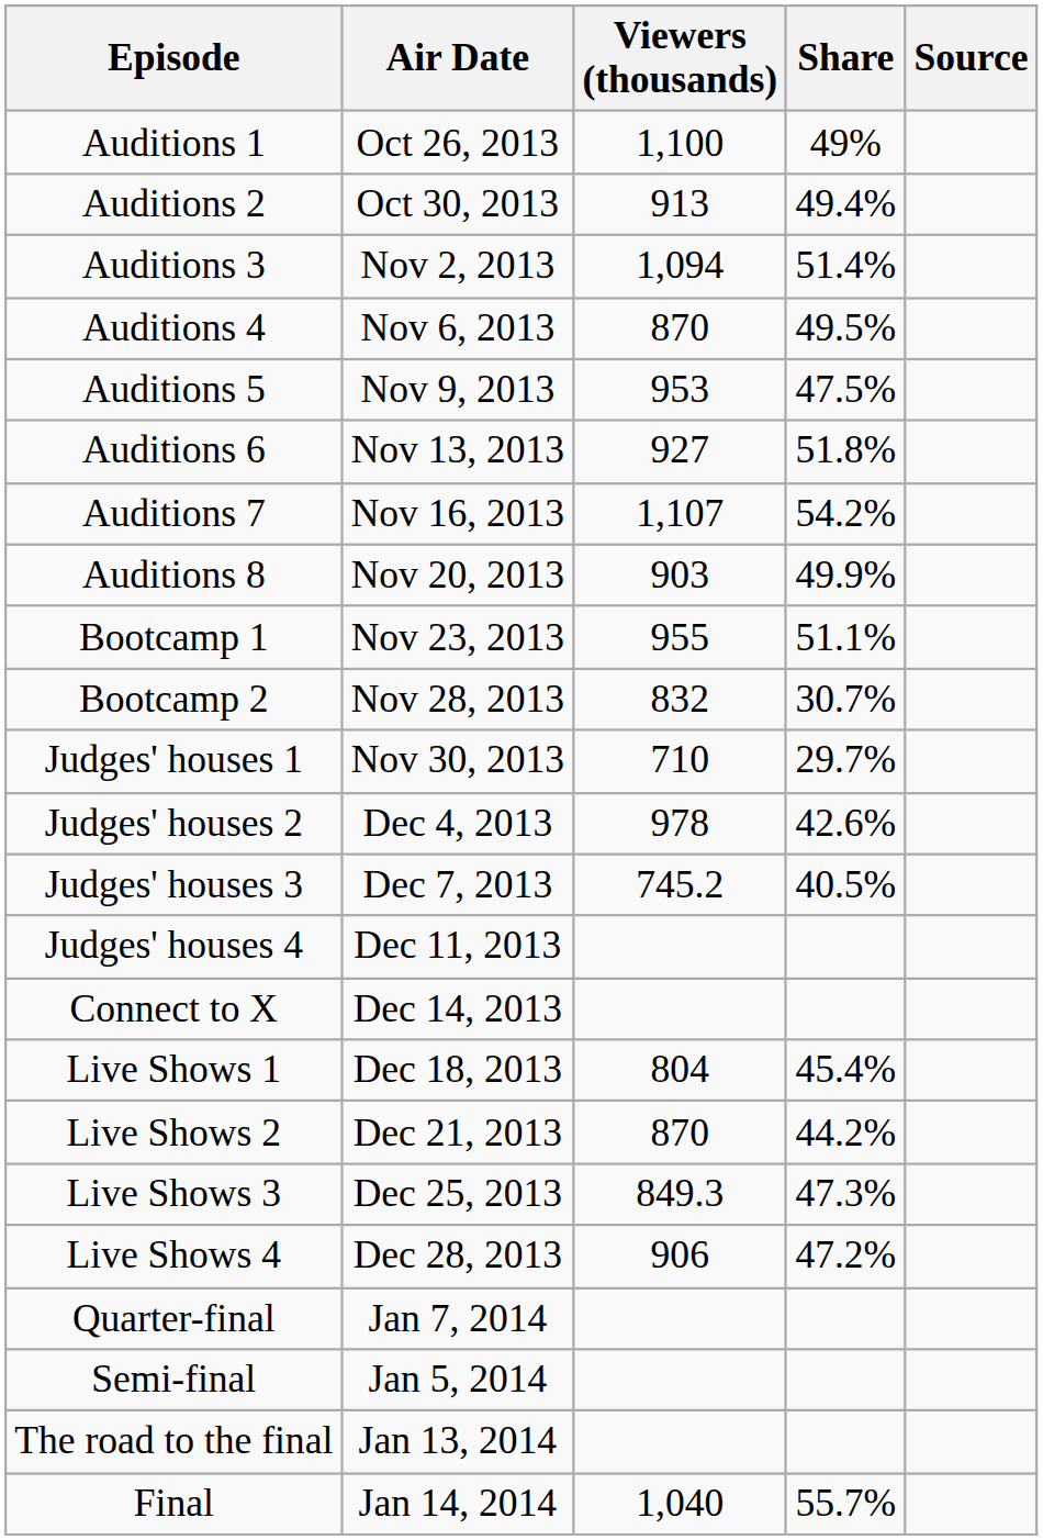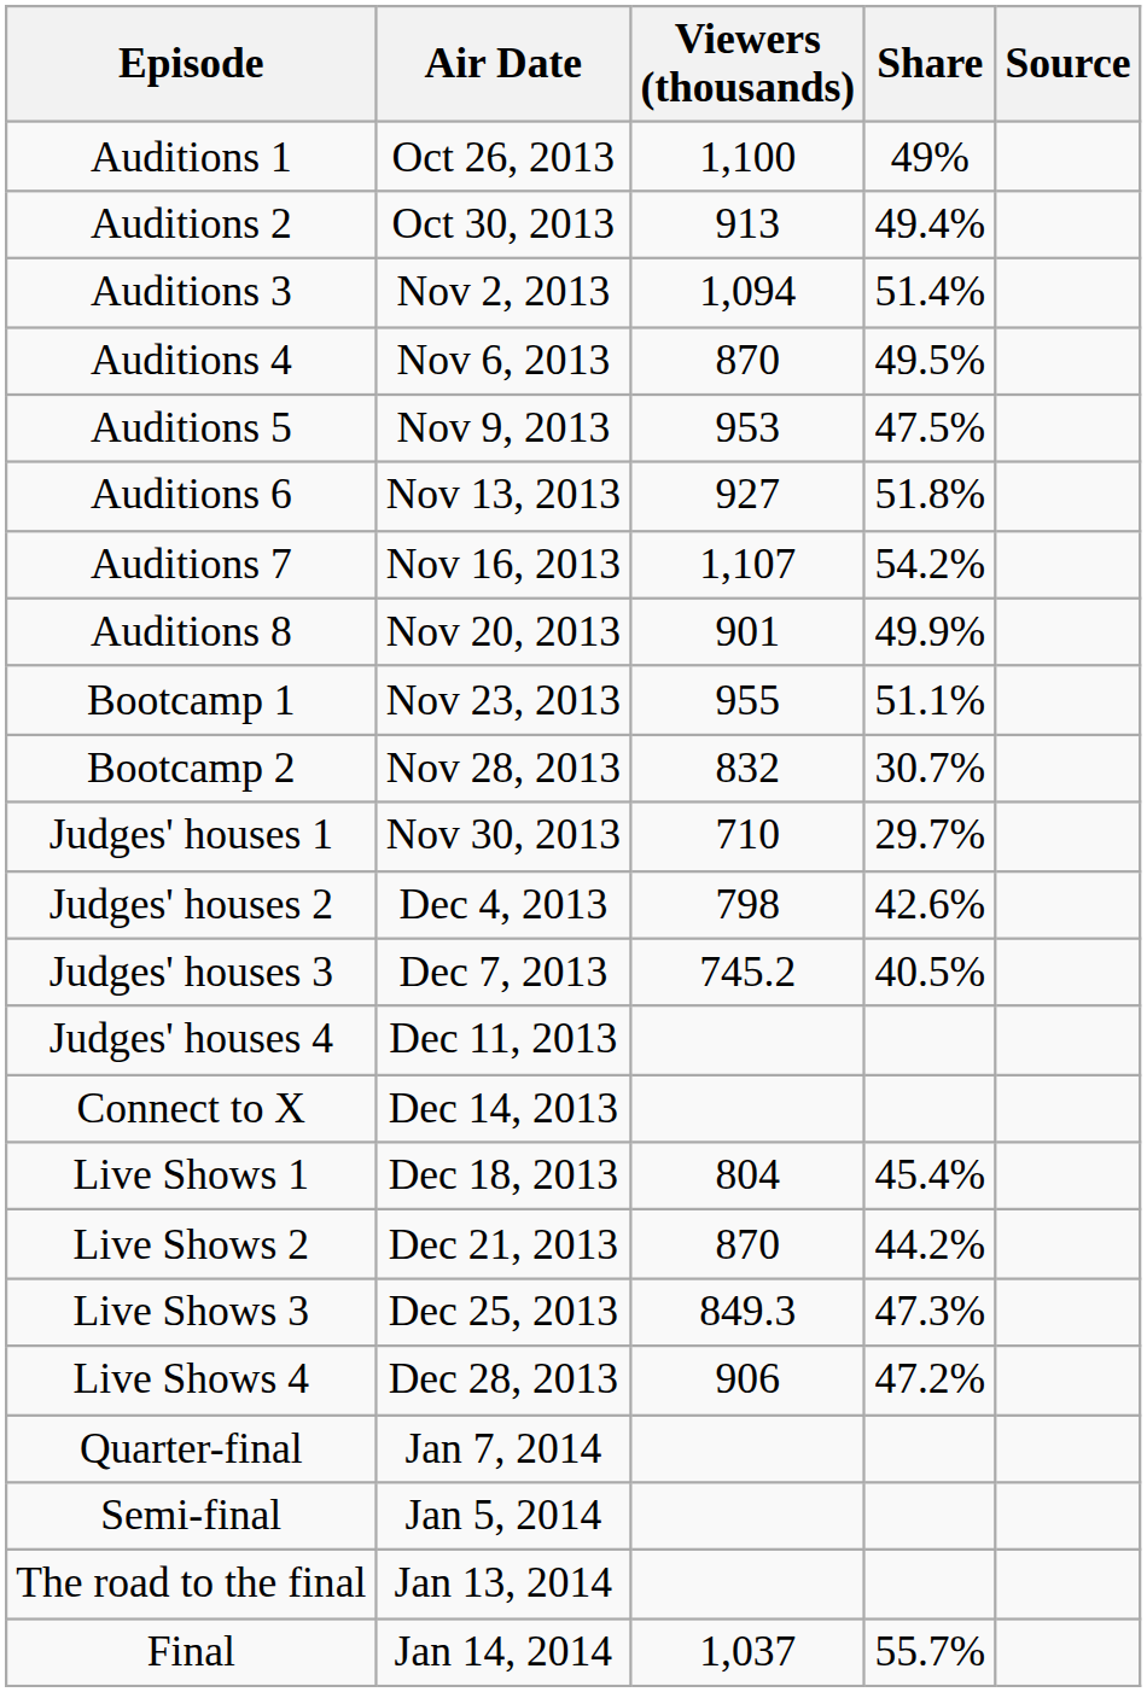 <table class="wikitable" style="text-align:center;">
 <tr>
 <th>Episode</th>
 <th>Air Date</th>
 <th>Viewers<br>(thousands)</th>
 <th>Share</th>
 <th>Source</th>
 </tr>
 <tr>
 <td>Auditions 1</td>
 <td>Oct 26, 2013</td>
 <td>1,100</td>
 <td>49%</td>
 <td></td>
 </tr>
 <tr>
 <td>Auditions 2</td>
 <td>Oct 30, 2013</td>
 <td>913</td>
 <td>49.4%</td>
 <td></td>
 </tr>
 <tr>
 <td>Auditions 3</td>
 <td>Nov 2, 2013</td>
 <td>1,094</td>
 <td>51.4%</td>
 <td></td>
 </tr>
 <tr>
 <td>Auditions 4</td>
 <td>Nov 6, 2013</td>
 <td>870</td>
 <td>49.5%</td>
 <td></td>
 </tr>
 <tr>
 <td>Auditions 5</td>
 <td>Nov 9, 2013</td>
 <td>953</td>
 <td>47.5%</td>
 <td></td>
 </tr>
 <tr>
 <td>Auditions 6</td>
 <td>Nov 13, 2013</td>
 <td>927</td>
 <td>51.8%</td>
 <td></td>
 </tr>
 <tr>
 <td>Auditions 7</td>
 <td>Nov 16, 2013</td>
 <td>1,107</td>
 <td>54.2%</td>
 <td></td>
 </tr>
 <tr>
 <td>Auditions 8</td>
 <td>Nov 20, 2013</td>
-<td>903</td>
+<td>901</td>
 <td>49.9%</td>
 <td></td>
 </tr>
 <tr>
 <td>Bootcamp 1</td>
 <td>Nov 23, 2013</td>
 <td>955</td>
 <td>51.1%</td>
 <td></td>
 </tr>
 <tr>
 <td>Bootcamp 2</td>
 <td>Nov 28, 2013</td>
 <td>832</td>
 <td>30.7%</td>
 <td></td>
 </tr>
 <tr>
 <td>Judges' houses 1</td>
 <td>Nov 30, 2013</td>
 <td>710</td>
 <td>29.7%</td>
 <td></td>
 </tr>
 <tr>
 <td>Judges' houses 2</td>
 <td>Dec 4, 2013</td>
-<td>978</td>
+<td>798</td>
 <td>42.6%</td>
 <td></td>
 </tr>
 <tr>
 <td>Judges' houses 3</td>
 <td>Dec 7, 2013</td>
 <td>745.2</td>
 <td>40.5%</td>
 <td></td>
 </tr>
 <tr>
 <td>Judges' houses 4</td>
 <td>Dec 11, 2013</td>
 <td></td>
 <td></td>
 <td></td>
 </tr>
 <tr>
 <td>Connect to X</td>
 <td>Dec 14, 2013</td>
 <td></td>
 <td></td>
 <td></td>
 </tr>
 <tr>
 <td>Live Shows 1</td>
 <td>Dec 18, 2013</td>
 <td>804</td>
 <td>45.4%</td>
 <td></td>
 </tr>
 <tr>
 <td>Live Shows 2</td>
 <td>Dec 21, 2013</td>
 <td>870</td>
 <td>44.2%</td>
 <td></td>
 </tr>
 <tr>
 <td>Live Shows 3</td>
 <td>Dec 25, 2013</td>
 <td>849.3</td>
 <td>47.3%</td>
 <td></td>
 </tr>
 <tr>
 <td>Live Shows 4</td>
 <td>Dec 28, 2013</td>
 <td>906</td>
 <td>47.2%</td>
 <td></td>
 </tr>
 <tr>
 <td>Quarter-final</td>
 <td>Jan 7, 2014</td>
 <td></td>
 <td></td>
 <td></td>
 </tr>
 <tr>
 <td>Semi-final</td>
 <td>Jan 5, 2014</td>
 <td></td>
 <td></td>
 <td></td>
 </tr>
 <tr>
 <td>The road to the final</td>
 <td>Jan 13, 2014</td>
 <td></td>
 <td></td>
 <td></td>
 </tr>
 <tr>
 <td>Final</td>
 <td>Jan 14, 2014</td>
-<td>1,040</td>
+<td>1,037</td>
 <td>55.7%</td>
 <td></td>
 </tr>
 </table>
